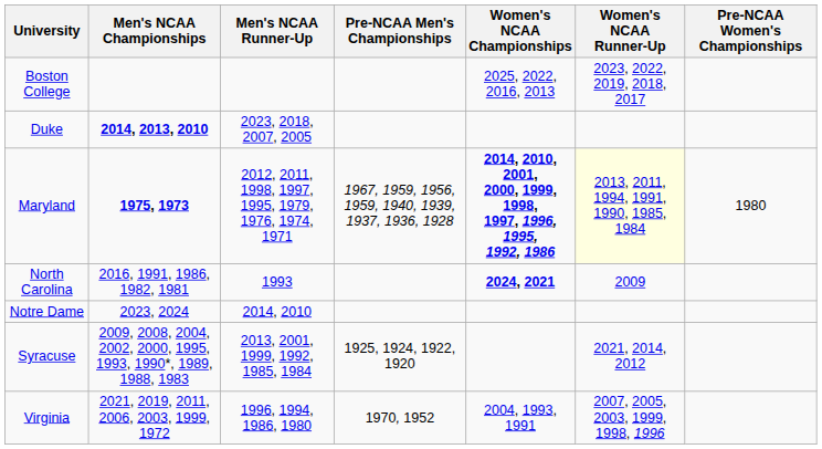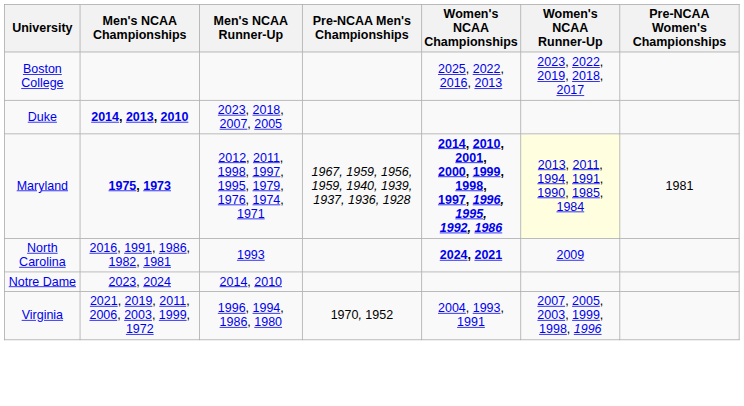 <table class="wikitable sortable" style="text-align: center;">
 <tr>
 <th style="width:90px;">University</th>
 <th style="width:145px;">Men's NCAA<br>Championships</th>
 <th style="width:125px;"><span>Men's NCAA<br>Runner-Up</span></th>
 <th style="width:145px;"><span>Pre-NCAA Men's Championships</span></th>
 <th style="width:120px;">Women's NCAA<br>Championships</th>
 <th style="width:120px;"><span>Women's NCAA<br>Runner-Up</span></th>
 <th style="width:145px;"><span>Pre-NCAA Women's Championships</span></th>
 </tr>
 <tr>
 <td><a href='#'>Boston College</a></td>
 <td></td>
 <td></td>
 <td></td>
 <td></strong><a href='#'>2025</a>, <a href='#'>2022</a>, <a href='#'>2016</a>, <a href='#'>2013</a><strong></td>
 <td><a href='#'>2023</a>, <a href='#'>2022</a>, <a href='#'>2019</a>, <a href='#'>2018</a>, <a href='#'>2017</a></td>
 <td></td>
 </tr>
 <tr>
 <td><a href='#'>Duke</a></td>
 <td><strong><a href='#'>2014</a>, <a href='#'>2013</a>, <a href='#'>2010</a></strong></td>
 <td><a href='#'>2023</a>, <a href='#'>2018</a>, <a href='#'>2007</a>, <a href='#'>2005</a></td>
 <td></td>
 <td></td>
 <td></td>
 <td></td>
 </tr>
 <tr>
 <td><a href='#'>Maryland</a></td>
 <td><strong><a href='#'>1975</a>, <a href='#'>1973</a></strong></td>
 <td><a href='#'>2012</a>, <a href='#'>2011</a>,<br><a href='#'>1998</a>, <a href='#'>1997</a>,<br><a href='#'>1995</a>, <a href='#'>1979</a>,<br><a href='#'>1976</a>, <a href='#'>1974</a>,<br><a href='#'>1971</a></td>
 <td><em>1967, 1959, 1956,<br>1959, 1940, 1939,<br>1937, 1936, 1928</em></td>
 <td><strong><a href='#'>2014</a>, <a href='#'>2010</a>, <a href='#'>2001</a>,<br><a href='#'>2000</a>, <a href='#'>1999</a>, <a href='#'>1998</a>,<br><a href='#'>1997</a>, <em><a href='#'>1996</a>, <a href='#'>1995</a>,<br><a href='#'>1992</a>, <a href='#'>1986</a><strong><em></td>
 <td style="background: lightyellow;"><a href='#'>2013</a>, <a href='#'>2011</a>,<br></em><a href='#'>1994</a>, <a href='#'>1991</a>,<br><a href='#'>1990</a>, <a href='#'>1985</a>,<br><a href='#'>1984</a><em></td>
-<td></em>1980<em></td>
+<td></em>1981<em></td>
 </tr>
 <tr>
 <td><a href='#'>North Carolina</a></td>
 <td></strong><a href='#'>2016</a>, <a href='#'>1991</a>, <a href='#'>1986</a>,<br><a href='#'>1982</a>, <a href='#'>1981</a><strong></td>
 <td><a href='#'>1993</a></td>
 <td></td>
 <td><strong><a href='#'>2024</a>, <a href='#'>2021</a></strong></td>
 <td><a href='#'>2009</a></td>
 <td></td>
 </tr>
 <tr>
 <td><a href='#'>Notre Dame</a></td>
 <td></strong><a href='#'>2023</a>, <a href='#'>2024</a><strong></td>
 <td><a href='#'>2014</a>, </em><a href='#'>2010</a><em></td>
 <td></td>
 <td></td>
 <td></td>
 <td></td>
 </tr>
 <tr>
-<td><a href='#'>Syracuse</a></td>
-<td></em></strong><a href='#'>2009</a>, <a href='#'>2008</a>, <a href='#'>2004</a>,<br><a href='#'>2002</a>, <a href='#'>2000</a>, <a href='#'>1995</a>,<br><a href='#'>1993</a>, <a href='#'>1990</a>*, <a href='#'>1989</a>,<br><a href='#'>1988</a>, <a href='#'>1983</a><strong><em></td>
-<td></em><a href='#'>2013</a>, <a href='#'>2001</a>, <a href='#'>1999</a>, <a href='#'>1992</a>,<br><a href='#'>1985</a>, <a href='#'>1984</a><em></td>
-<td></em>1925, 1924, 1922,<br>1920<em></td>
-<td></td>
-<td><a href='#'>2021</a>, <a href='#'>2014</a>, </em><a href='#'>2012</a><em></td>
-<td></td>
-</tr>
-<tr>
 <td><a href='#'>Virginia</a></td>
 <td></strong><a href='#'>2021</a>, <a href='#'>2019</a>, <a href='#'>2011</a>,<br><a href='#'>2006</a>, <a href='#'>2003</a>, <a href='#'>1999</a>,<br><a href='#'>1972</a><strong></td>
 <td><a href='#'>1996</a>, <a href='#'>1994</a>, <a href='#'>1986</a>, <a href='#'>1980</a></td>
 <td></em>1970<em>, </em>1952<em></td>
 <td></strong><a href='#'>2004</a>, </em><a href='#'>1993</a>, <a href='#'>1991</a></em></strong></td>
 <td><a href='#'>2007</a>, <a href='#'>2005</a>,<br><a href='#'>2003</a>, <a href='#'>1999</a>,<br><a href='#'>1998</a>, <em><a href='#'>1996</a></em></td>
 <td></td>
 </tr>
 </table>
